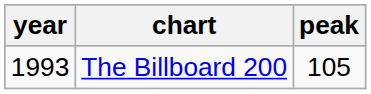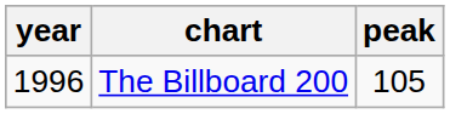 <table class="wikitable" style="text-align:center">
 <tr>
 <th>year</th>
 <th>chart</th>
 <th>peak</th>
 </tr>
 <tr>
-<td>1993</td>
+<td>1996</td>
 <td><a href='#'>The Billboard 200</a></td>
 <td>105</td>
 </tr>
 </table>
